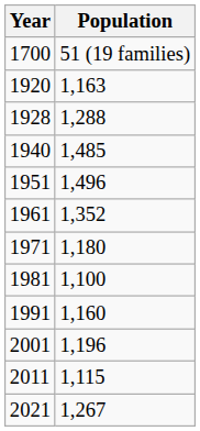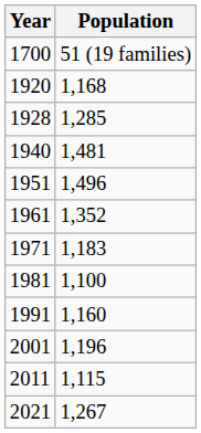 <table class=wikitable>
 <tr>
 <th>Year</th>
 <th>Population</th>
 </tr>
 <tr>
 <td>1700</td>
 <td>51 (19 families)</td>
 </tr>
 <tr>
 <td>1920</td>
-<td>1,163</td>
+<td>1,168</td>
 </tr>
 <tr>
 <td>1928</td>
-<td>1,288</td>
+<td>1,285</td>
 </tr>
 <tr>
 <td>1940</td>
-<td>1,485</td>
+<td>1,481</td>
 </tr>
 <tr>
 <td>1951</td>
 <td>1,496</td>
 </tr>
 <tr>
 <td>1961</td>
 <td>1,352</td>
 </tr>
 <tr>
 <td>1971</td>
-<td>1,180</td>
+<td>1,183</td>
 </tr>
 <tr>
 <td>1981</td>
 <td>1,100</td>
 </tr>
 <tr>
 <td>1991</td>
 <td>1,160</td>
 </tr>
 <tr>
 <td>2001</td>
 <td>1,196</td>
 </tr>
 <tr>
 <td>2011</td>
 <td>1,115</td>
 </tr>
 <tr>
 <td>2021</td>
 <td>1,267</td>
 </tr>
 </table>
